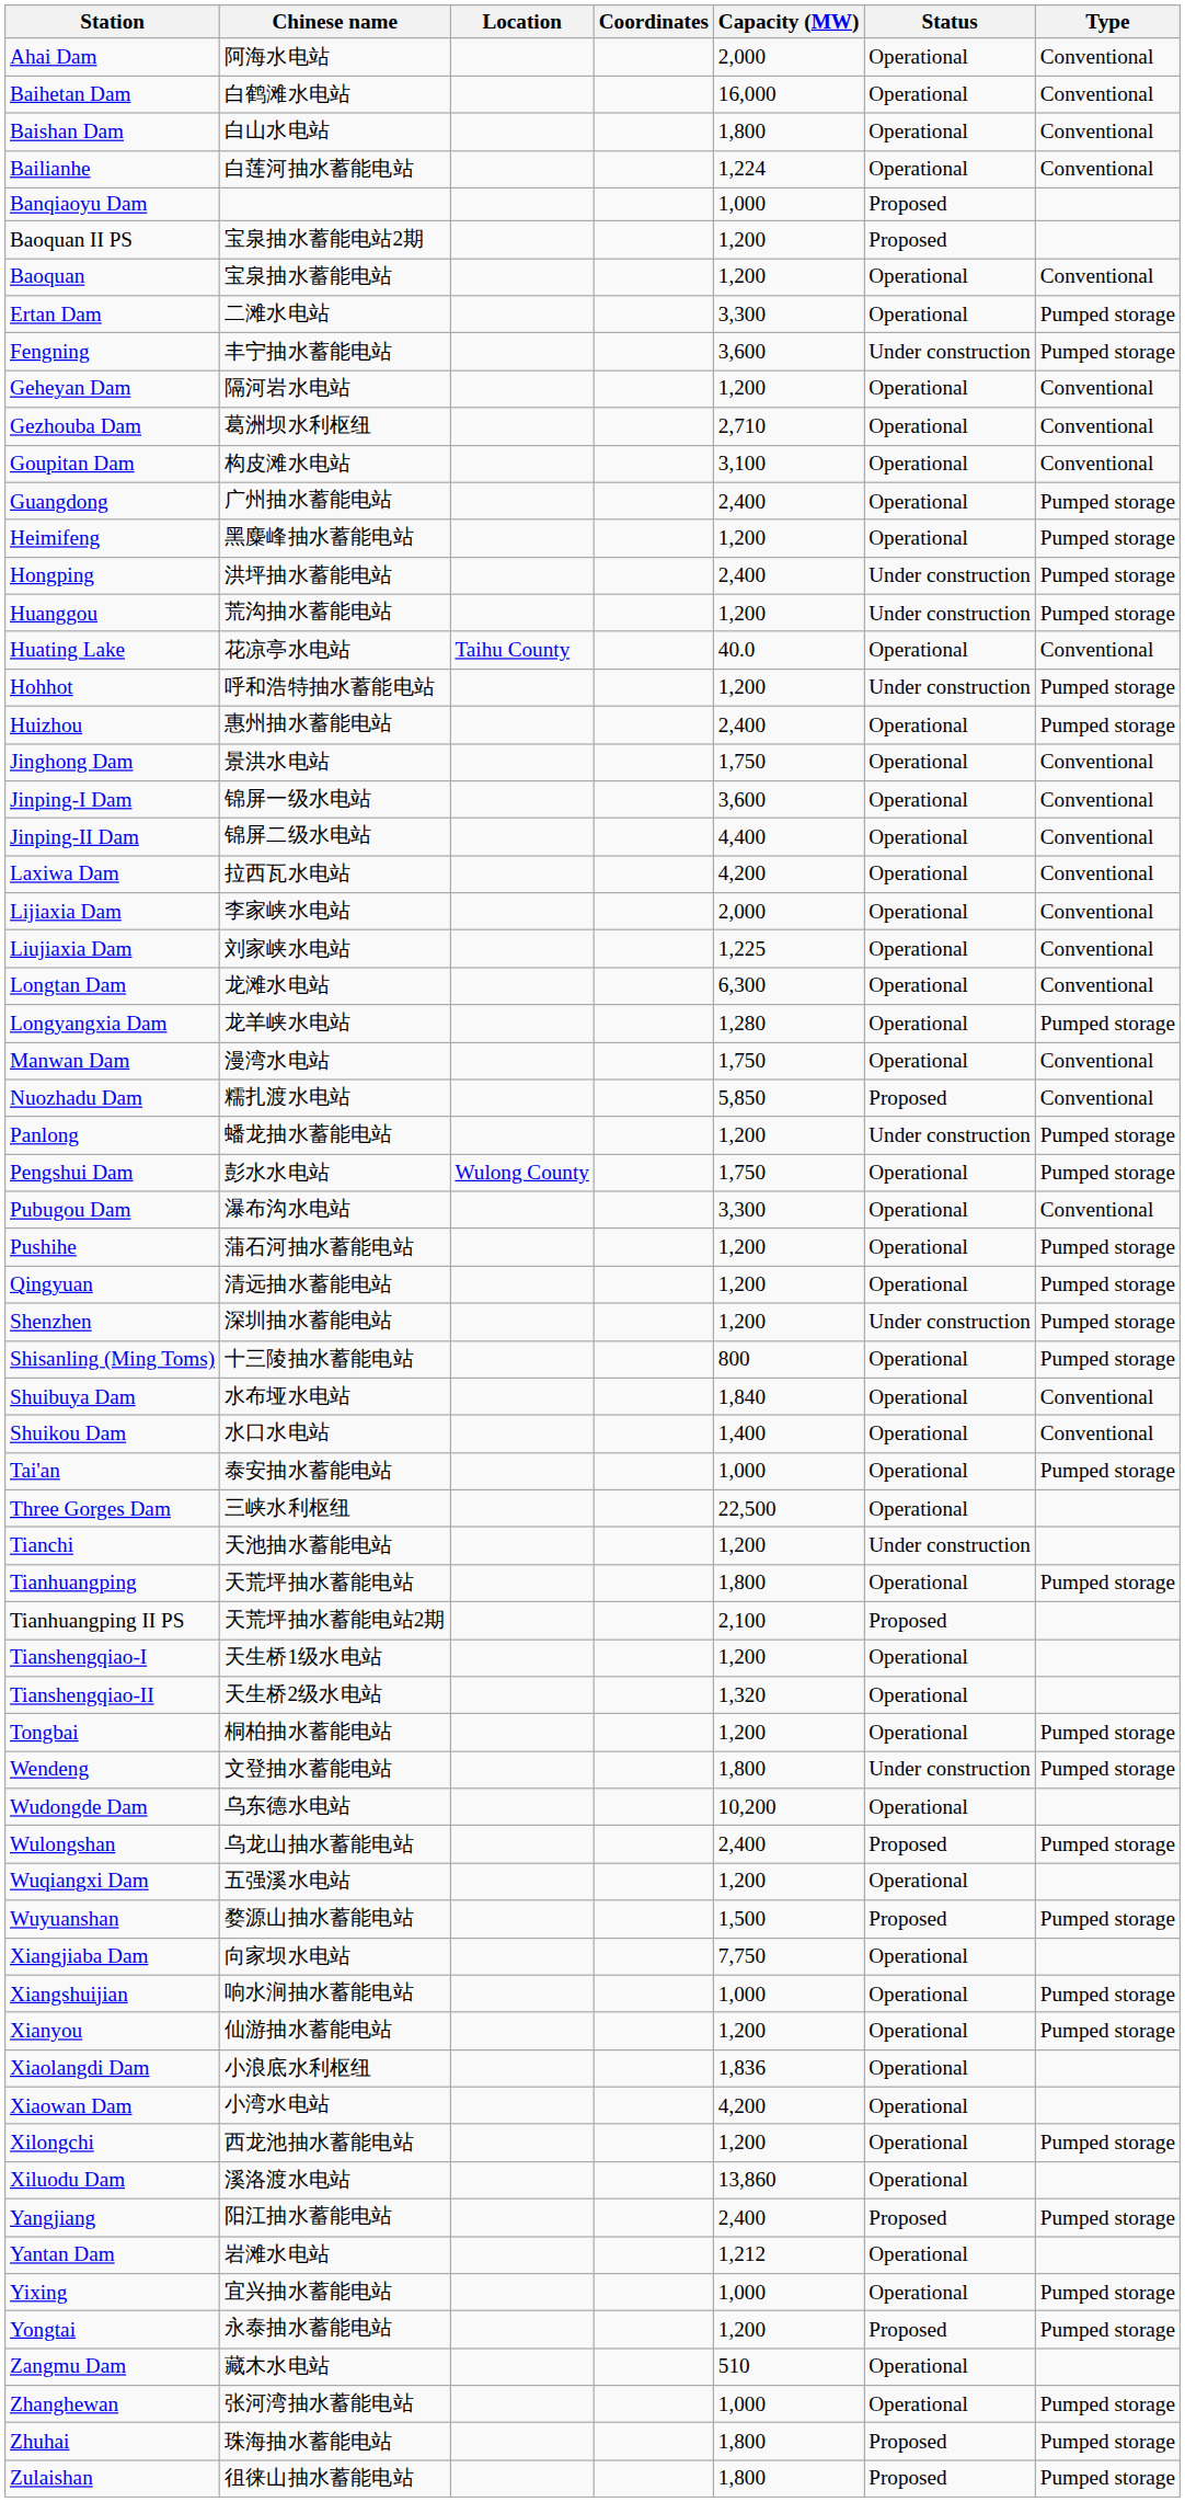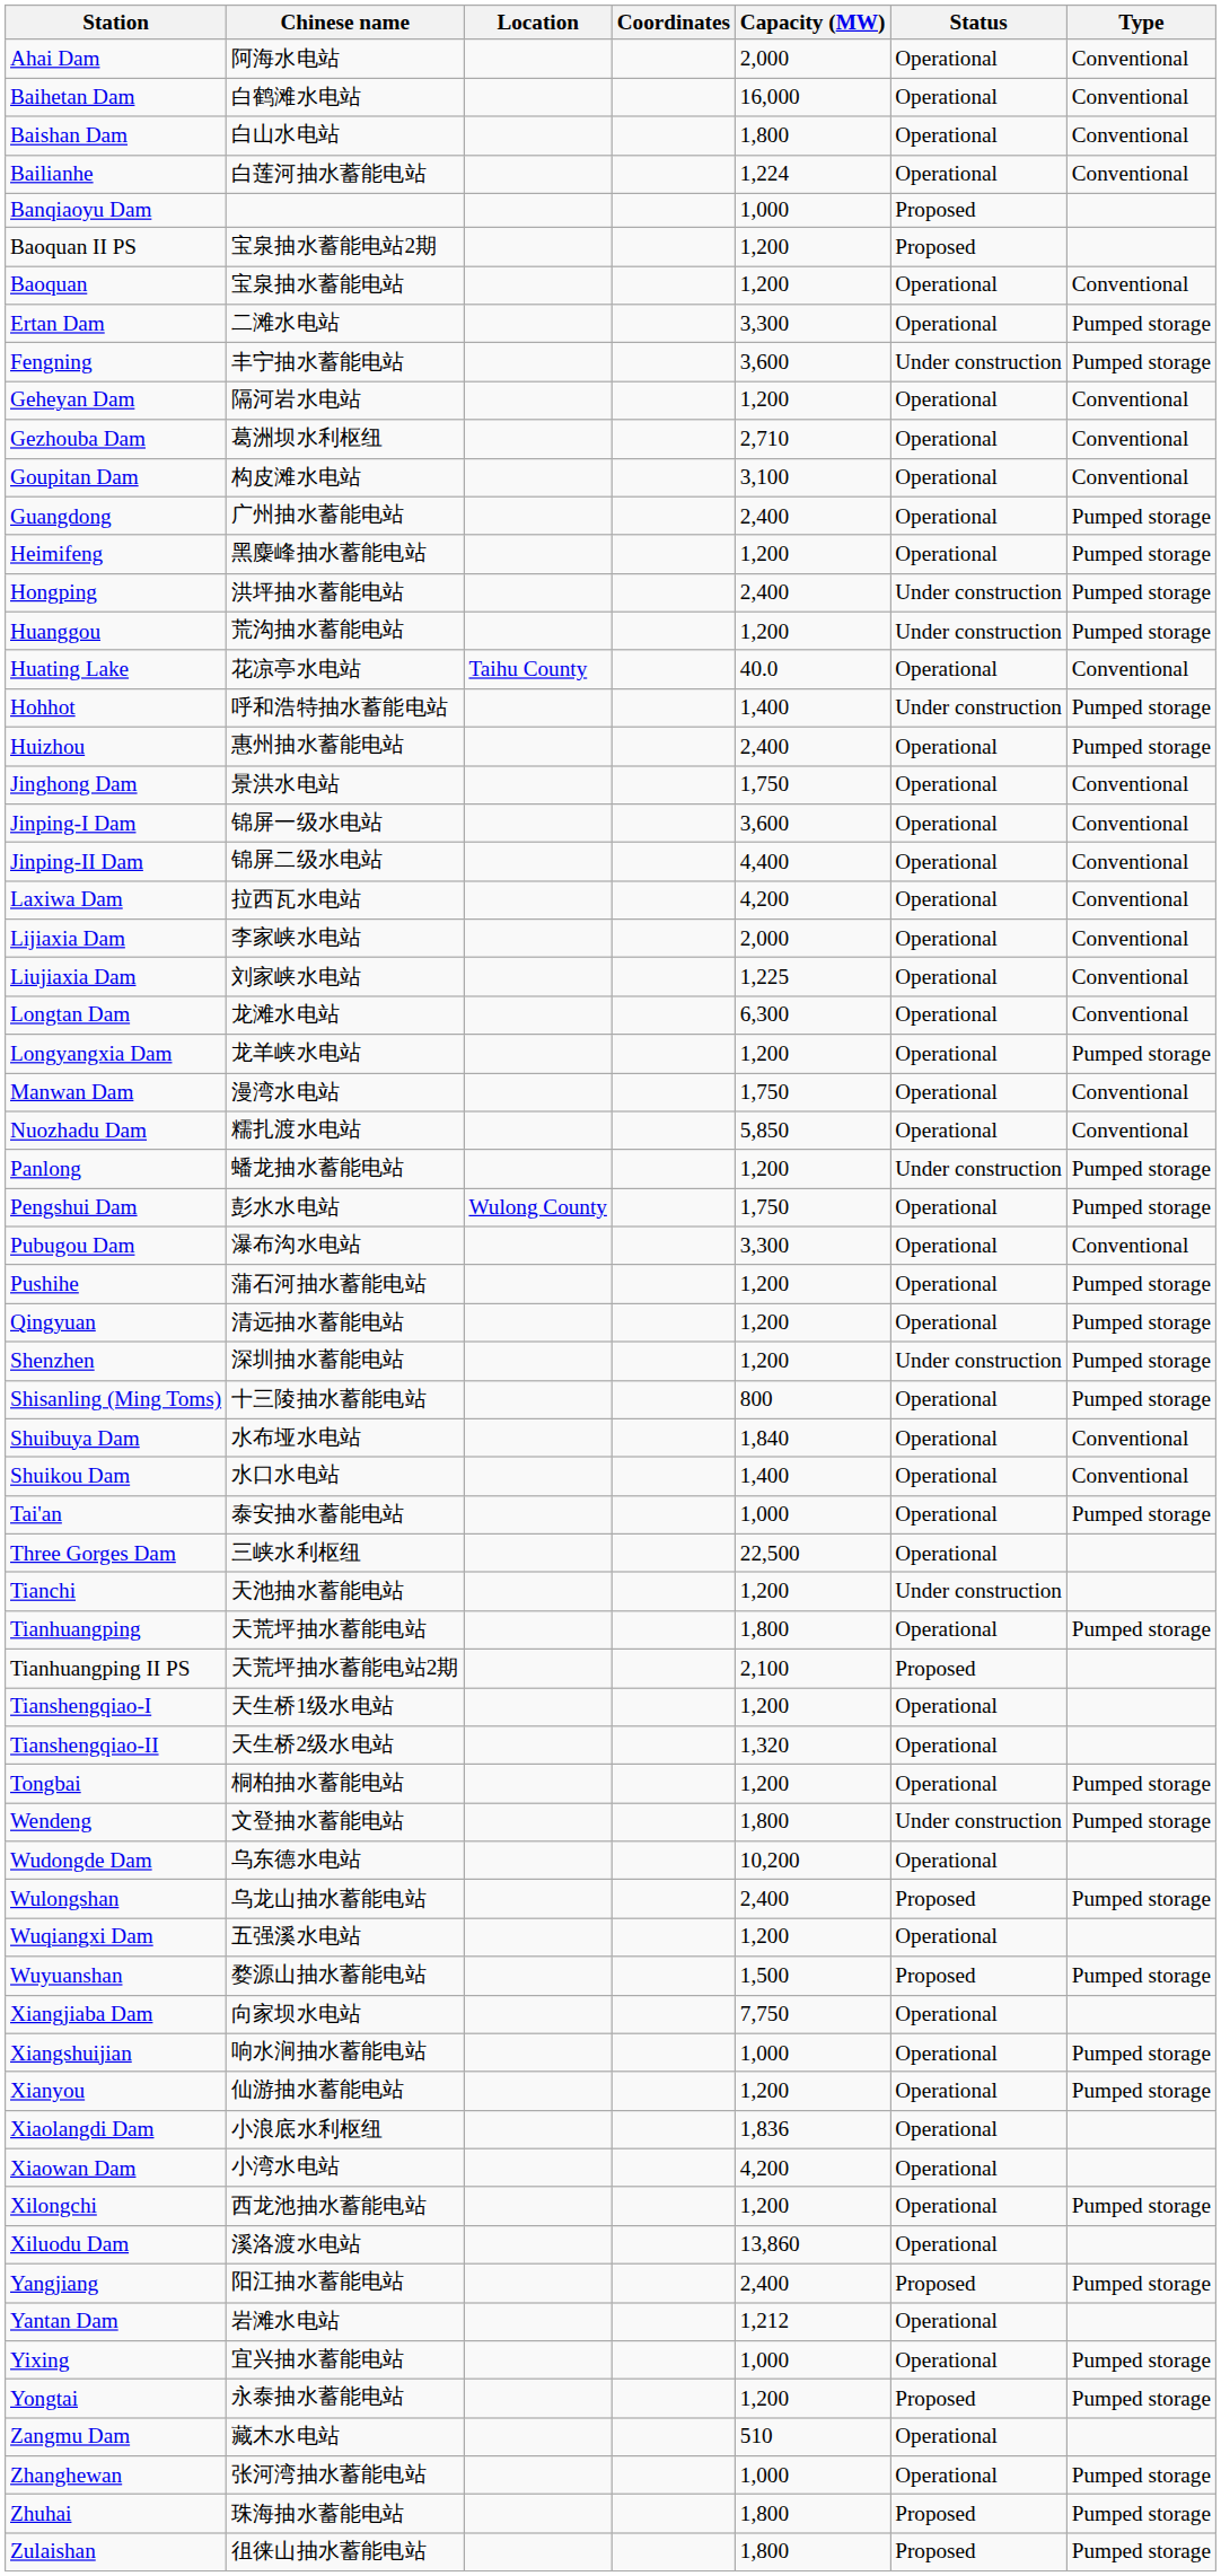 <table class="wikitable sortable">
 <tr>
 <th>Station</th>
 <th>Chinese name</th>
 <th>Location</th>
 <th>Coordinates</th>
 <th>Capacity (<a href='#'>MW</a>)</th>
 <th>Status</th>
 <th>Type</th>
 </tr>
 <tr>
 <td><a href='#'>Ahai Dam</a></td>
 <td>阿海水电站</td>
 <td> </td>
 <td></td>
 <td>2,000</td>
 <td>Operational</td>
 <td>Conventional</td>
 </tr>
 <tr>
 <td><a href='#'>Baihetan Dam</a></td>
 <td>白鹤滩水电站</td>
 <td> </td>
 <td></td>
 <td>16,000</td>
 <td>Operational</td>
 <td>Conventional</td>
 </tr>
 <tr>
 <td><a href='#'>Baishan Dam</a></td>
 <td>白山水电站</td>
 <td> </td>
 <td></td>
 <td>1,800</td>
 <td>Operational</td>
 <td>Conventional</td>
 </tr>
 <tr>
 <td><a href='#'>Bailianhe</a></td>
 <td>白莲河抽水蓄能电站</td>
 <td></td>
 <td></td>
 <td>1,224</td>
 <td>Operational</td>
 <td>Conventional</td>
 </tr>
 <tr>
 <td><a href='#'>Banqiaoyu Dam</a></td>
 <td></td>
 <td> </td>
 <td></td>
 <td>1,000</td>
 <td>Proposed</td>
 <td></td>
 </tr>
 <tr>
 <td>Baoquan II PS</td>
 <td>宝泉抽水蓄能电站2期</td>
 <td> </td>
 <td></td>
 <td>1,200</td>
 <td>Proposed</td>
 <td></td>
 </tr>
 <tr>
 <td><a href='#'>Baoquan</a></td>
 <td>宝泉抽水蓄能电站</td>
 <td></td>
 <td></td>
 <td>1,200</td>
 <td>Operational</td>
 <td>Conventional</td>
 </tr>
 <tr>
 <td><a href='#'>Ertan Dam</a></td>
 <td>二滩水电站</td>
 <td> </td>
 <td></td>
 <td>3,300</td>
 <td>Operational</td>
 <td>Pumped storage</td>
 </tr>
 <tr>
 <td><a href='#'>Fengning</a></td>
 <td>丰宁抽水蓄能电站</td>
 <td> </td>
 <td></td>
 <td>3,600</td>
 <td>Under construction</td>
 <td>Pumped storage</td>
 </tr>
 <tr>
 <td><a href='#'>Geheyan Dam</a></td>
 <td>隔河岩水电站</td>
 <td> </td>
 <td></td>
 <td>1,200</td>
 <td>Operational</td>
 <td>Conventional</td>
 </tr>
 <tr>
 <td><a href='#'>Gezhouba Dam</a></td>
 <td>葛洲坝水利枢纽</td>
 <td> </td>
 <td></td>
 <td>2,710</td>
 <td>Operational</td>
 <td>Conventional</td>
 </tr>
 <tr>
 <td><a href='#'>Goupitan Dam</a></td>
 <td>构皮滩水电站</td>
 <td> </td>
 <td></td>
 <td>3,100</td>
 <td>Operational</td>
 <td>Conventional</td>
 </tr>
 <tr>
 <td><a href='#'>Guangdong</a></td>
 <td>广州抽水蓄能电站</td>
 <td> </td>
 <td></td>
 <td>2,400</td>
 <td>Operational</td>
 <td>Pumped storage</td>
 </tr>
 <tr>
 <td><a href='#'>Heimifeng</a></td>
 <td>黑麋峰抽水蓄能电站</td>
 <td> </td>
 <td></td>
 <td>1,200</td>
 <td>Operational</td>
 <td>Pumped storage</td>
 </tr>
 <tr>
 <td><a href='#'>Hongping</a></td>
 <td>洪坪抽水蓄能电站</td>
 <td> </td>
 <td></td>
 <td>2,400</td>
 <td>Under construction</td>
 <td>Pumped storage</td>
 </tr>
 <tr>
 <td><a href='#'>Huanggou</a></td>
 <td>荒沟抽水蓄能电站</td>
 <td> </td>
 <td></td>
 <td>1,200</td>
 <td>Under construction</td>
 <td>Pumped storage</td>
 </tr>
 <tr>
 <td><a href='#'>Huating Lake</a></td>
 <td>花凉亭水电站</td>
 <td><a href='#'>Taihu County</a></td>
 <td></td>
 <td>40.0</td>
 <td>Operational</td>
 <td>Conventional</td>
 </tr>
 <tr>
 <td><a href='#'>Hohhot</a></td>
 <td>呼和浩特抽水蓄能电站</td>
 <td> </td>
 <td></td>
-<td>1,200</td>
+<td>1,400</td>
 <td>Under construction</td>
 <td>Pumped storage</td>
 </tr>
 <tr>
 <td><a href='#'>Huizhou</a></td>
 <td>惠州抽水蓄能电站</td>
 <td> </td>
 <td></td>
 <td>2,400</td>
 <td>Operational</td>
 <td>Pumped storage</td>
 </tr>
 <tr>
 <td><a href='#'>Jinghong Dam</a></td>
 <td>景洪水电站</td>
 <td> </td>
 <td></td>
 <td>1,750</td>
 <td>Operational</td>
 <td>Conventional</td>
 </tr>
 <tr>
 <td><a href='#'>Jinping-I Dam</a></td>
 <td>锦屏一级水电站</td>
 <td> </td>
 <td></td>
 <td>3,600</td>
 <td>Operational</td>
 <td>Conventional</td>
 </tr>
 <tr>
 <td><a href='#'>Jinping-II Dam</a></td>
 <td>锦屏二级水电站</td>
 <td> </td>
 <td></td>
 <td>4,400</td>
 <td>Operational</td>
 <td>Conventional</td>
 </tr>
 <tr>
 <td><a href='#'>Laxiwa Dam</a></td>
 <td>拉西瓦水电站</td>
 <td> </td>
 <td></td>
 <td>4,200</td>
 <td>Operational</td>
 <td>Conventional</td>
 </tr>
 <tr>
 <td><a href='#'>Lijiaxia Dam</a></td>
 <td>李家峡水电站</td>
 <td> </td>
 <td></td>
 <td>2,000</td>
 <td>Operational</td>
 <td>Conventional</td>
 </tr>
 <tr>
 <td><a href='#'>Liujiaxia Dam</a></td>
 <td>刘家峡水电站</td>
 <td> </td>
 <td></td>
 <td>1,225</td>
 <td>Operational</td>
 <td>Conventional</td>
 </tr>
 <tr>
 <td><a href='#'>Longtan Dam</a></td>
 <td>龙滩水电站</td>
 <td> </td>
 <td></td>
 <td>6,300</td>
 <td>Operational</td>
 <td>Conventional</td>
 </tr>
 <tr>
 <td><a href='#'>Longyangxia Dam</a></td>
 <td>龙羊峡水电站</td>
 <td> </td>
 <td></td>
-<td>1,280</td>
+<td>1,200</td>
 <td>Operational</td>
 <td>Pumped storage</td>
 </tr>
 <tr>
 <td><a href='#'>Manwan Dam</a></td>
 <td>漫湾水电站</td>
 <td> </td>
 <td></td>
 <td>1,750</td>
 <td>Operational</td>
 <td>Conventional</td>
 </tr>
 <tr>
 <td><a href='#'>Nuozhadu Dam</a></td>
 <td>糯扎渡水电站</td>
 <td> </td>
 <td></td>
 <td>5,850</td>
-<td>Proposed</td>
+<td>Operational</td>
 <td>Conventional</td>
 </tr>
 <tr>
 <td><a href='#'>Panlong</a></td>
 <td>蟠龙抽水蓄能电站</td>
 <td> </td>
 <td></td>
 <td>1,200</td>
 <td>Under construction</td>
 <td>Pumped storage</td>
 </tr>
 <tr>
 <td><a href='#'>Pengshui Dam</a></td>
 <td>彭水水电站</td>
 <td><a href='#'>Wulong County</a></td>
 <td></td>
 <td>1,750</td>
 <td>Operational</td>
 <td>Pumped storage</td>
 </tr>
 <tr>
 <td><a href='#'>Pubugou Dam</a></td>
 <td>瀑布沟水电站</td>
 <td> </td>
 <td></td>
 <td>3,300</td>
 <td>Operational</td>
 <td>Conventional</td>
 </tr>
 <tr>
 <td><a href='#'>Pushihe</a></td>
 <td>蒲石河抽水蓄能电站</td>
 <td> </td>
 <td></td>
 <td>1,200</td>
 <td>Operational</td>
 <td>Pumped storage</td>
 </tr>
 <tr>
 <td><a href='#'>Qingyuan</a></td>
 <td>清远抽水蓄能电站</td>
 <td> </td>
 <td></td>
 <td>1,200</td>
 <td>Operational</td>
 <td>Pumped storage</td>
 </tr>
 <tr>
 <td><a href='#'>Shenzhen</a></td>
 <td>深圳抽水蓄能电站</td>
 <td> </td>
 <td></td>
 <td>1,200</td>
 <td>Under construction</td>
 <td>Pumped storage</td>
 </tr>
 <tr>
 <td><a href='#'>Shisanling (Ming Toms)</a></td>
 <td>十三陵抽水蓄能电站</td>
 <td> </td>
 <td></td>
 <td>800</td>
 <td>Operational</td>
 <td>Pumped storage</td>
 </tr>
 <tr>
 <td><a href='#'>Shuibuya Dam</a></td>
 <td>水布垭水电站</td>
 <td> </td>
 <td></td>
 <td>1,840</td>
 <td>Operational</td>
 <td>Conventional</td>
 </tr>
 <tr>
 <td><a href='#'>Shuikou Dam</a></td>
 <td>水口水电站</td>
 <td> </td>
 <td></td>
 <td>1,400</td>
 <td>Operational</td>
 <td>Conventional</td>
 </tr>
 <tr>
 <td><a href='#'>Tai'an</a></td>
 <td>泰安抽水蓄能电站</td>
 <td> </td>
 <td></td>
 <td>1,000</td>
 <td>Operational</td>
 <td>Pumped storage</td>
 </tr>
 <tr>
 <td><a href='#'>Three Gorges Dam</a></td>
 <td>三峡水利枢纽</td>
 <td> </td>
 <td></td>
 <td>22,500</td>
 <td>Operational</td>
 <td></td>
 </tr>
 <tr>
 <td><a href='#'>Tianchi</a></td>
 <td>天池抽水蓄能电站</td>
 <td> </td>
 <td></td>
 <td>1,200</td>
 <td>Under construction</td>
 <td></td>
 </tr>
 <tr>
 <td><a href='#'>Tianhuangping</a></td>
 <td>天荒坪抽水蓄能电站</td>
 <td> </td>
 <td></td>
 <td>1,800</td>
 <td>Operational</td>
 <td>Pumped storage</td>
 </tr>
 <tr>
 <td>Tianhuangping II PS</td>
 <td>天荒坪抽水蓄能电站2期</td>
 <td> </td>
 <td></td>
 <td>2,100</td>
 <td>Proposed</td>
 <td></td>
 </tr>
 <tr>
 <td><a href='#'>Tianshengqiao-I</a></td>
 <td>天生桥1级水电站</td>
 <td> </td>
 <td></td>
 <td>1,200</td>
 <td>Operational</td>
 <td></td>
 </tr>
 <tr>
 <td><a href='#'>Tianshengqiao-II</a></td>
 <td>天生桥2级水电站</td>
 <td> </td>
 <td></td>
 <td>1,320</td>
 <td>Operational</td>
 <td></td>
 </tr>
 <tr>
 <td><a href='#'>Tongbai</a></td>
 <td>桐柏抽水蓄能电站</td>
 <td> </td>
 <td></td>
 <td>1,200</td>
 <td>Operational</td>
 <td>Pumped storage</td>
 </tr>
 <tr>
 <td><a href='#'>Wendeng</a></td>
 <td>文登抽水蓄能电站</td>
 <td> </td>
 <td></td>
 <td>1,800</td>
 <td>Under construction</td>
 <td>Pumped storage</td>
 </tr>
 <tr>
 <td><a href='#'>Wudongde Dam</a></td>
 <td>乌东德水电站</td>
 <td> </td>
 <td></td>
 <td>10,200</td>
 <td>Operational</td>
 </tr>
 <tr>
 <td><a href='#'>Wulongshan</a></td>
 <td>乌龙山抽水蓄能电站</td>
 <td> </td>
 <td></td>
 <td>2,400</td>
 <td>Proposed</td>
 <td>Pumped storage</td>
 </tr>
 <tr>
 <td><a href='#'>Wuqiangxi Dam</a></td>
 <td>五强溪水电站</td>
 <td> </td>
 <td></td>
 <td>1,200</td>
 <td>Operational</td>
 </tr>
 <tr>
 <td><a href='#'>Wuyuanshan</a></td>
 <td>婺源山抽水蓄能电站</td>
 <td> </td>
 <td></td>
 <td>1,500</td>
 <td>Proposed</td>
 <td>Pumped storage</td>
 </tr>
 <tr>
 <td><a href='#'>Xiangjiaba Dam</a></td>
 <td>向家坝水电站</td>
 <td> </td>
 <td></td>
 <td>7,750</td>
 <td>Operational</td>
 </tr>
 <tr>
 <td><a href='#'>Xiangshuijian</a></td>
 <td>响水涧抽水蓄能电站</td>
 <td> </td>
 <td></td>
 <td>1,000</td>
 <td>Operational</td>
 <td>Pumped storage</td>
 </tr>
 <tr>
 <td><a href='#'>Xianyou</a></td>
 <td>仙游抽水蓄能电站</td>
 <td> </td>
 <td></td>
 <td>1,200</td>
 <td>Operational</td>
 <td>Pumped storage</td>
 </tr>
 <tr>
 <td><a href='#'>Xiaolangdi Dam</a></td>
 <td>小浪底水利枢纽</td>
 <td> </td>
 <td></td>
 <td>1,836</td>
 <td>Operational</td>
 <td></td>
 </tr>
 <tr>
 <td><a href='#'>Xiaowan Dam</a></td>
 <td>小湾水电站</td>
 <td> </td>
 <td></td>
 <td>4,200</td>
 <td>Operational</td>
 <td></td>
 </tr>
 <tr>
 <td><a href='#'>Xilongchi</a></td>
 <td>西龙池抽水蓄能电站</td>
 <td> </td>
 <td></td>
 <td>1,200</td>
 <td>Operational</td>
 <td>Pumped storage</td>
 </tr>
 <tr>
 <td><a href='#'>Xiluodu Dam</a></td>
 <td>溪洛渡水电站</td>
 <td> </td>
 <td></td>
 <td>13,860</td>
 <td>Operational</td>
 <td></td>
 </tr>
 <tr>
 <td><a href='#'>Yangjiang</a></td>
 <td>阳江抽水蓄能电站</td>
 <td> </td>
 <td></td>
 <td>2,400</td>
 <td>Proposed</td>
 <td>Pumped storage</td>
 </tr>
 <tr>
 <td><a href='#'>Yantan Dam</a></td>
 <td>岩滩水电站</td>
 <td></td>
 <td></td>
 <td>1,212</td>
 <td>Operational</td>
 <td></td>
 </tr>
 <tr>
 <td><a href='#'>Yixing</a></td>
 <td>宜兴抽水蓄能电站</td>
 <td> </td>
 <td></td>
 <td>1,000</td>
 <td>Operational</td>
 <td>Pumped storage</td>
 </tr>
 <tr>
 <td><a href='#'>Yongtai</a></td>
 <td>永泰抽水蓄能电站</td>
 <td> </td>
 <td></td>
 <td>1,200</td>
 <td>Proposed</td>
 <td>Pumped storage</td>
 </tr>
 <tr>
 <td><a href='#'>Zangmu Dam</a></td>
 <td>藏木水电站</td>
 <td> </td>
 <td></td>
 <td>510</td>
 <td>Operational</td>
 <td></td>
 </tr>
 <tr>
 <td><a href='#'>Zhanghewan</a></td>
 <td>张河湾抽水蓄能电站</td>
 <td> </td>
 <td></td>
 <td>1,000</td>
 <td>Operational</td>
 <td>Pumped storage</td>
 </tr>
 <tr>
 <td><a href='#'>Zhuhai</a></td>
 <td>珠海抽水蓄能电站</td>
 <td> </td>
 <td></td>
 <td>1,800</td>
 <td>Proposed</td>
 <td>Pumped storage</td>
 </tr>
 <tr>
 <td><a href='#'>Zulaishan</a></td>
 <td>徂徕山抽水蓄能电站</td>
 <td> </td>
 <td></td>
 <td>1,800</td>
 <td>Proposed</td>
 <td>Pumped storage</td>
 </tr>
 <tr>
 </tr>
 </table>
